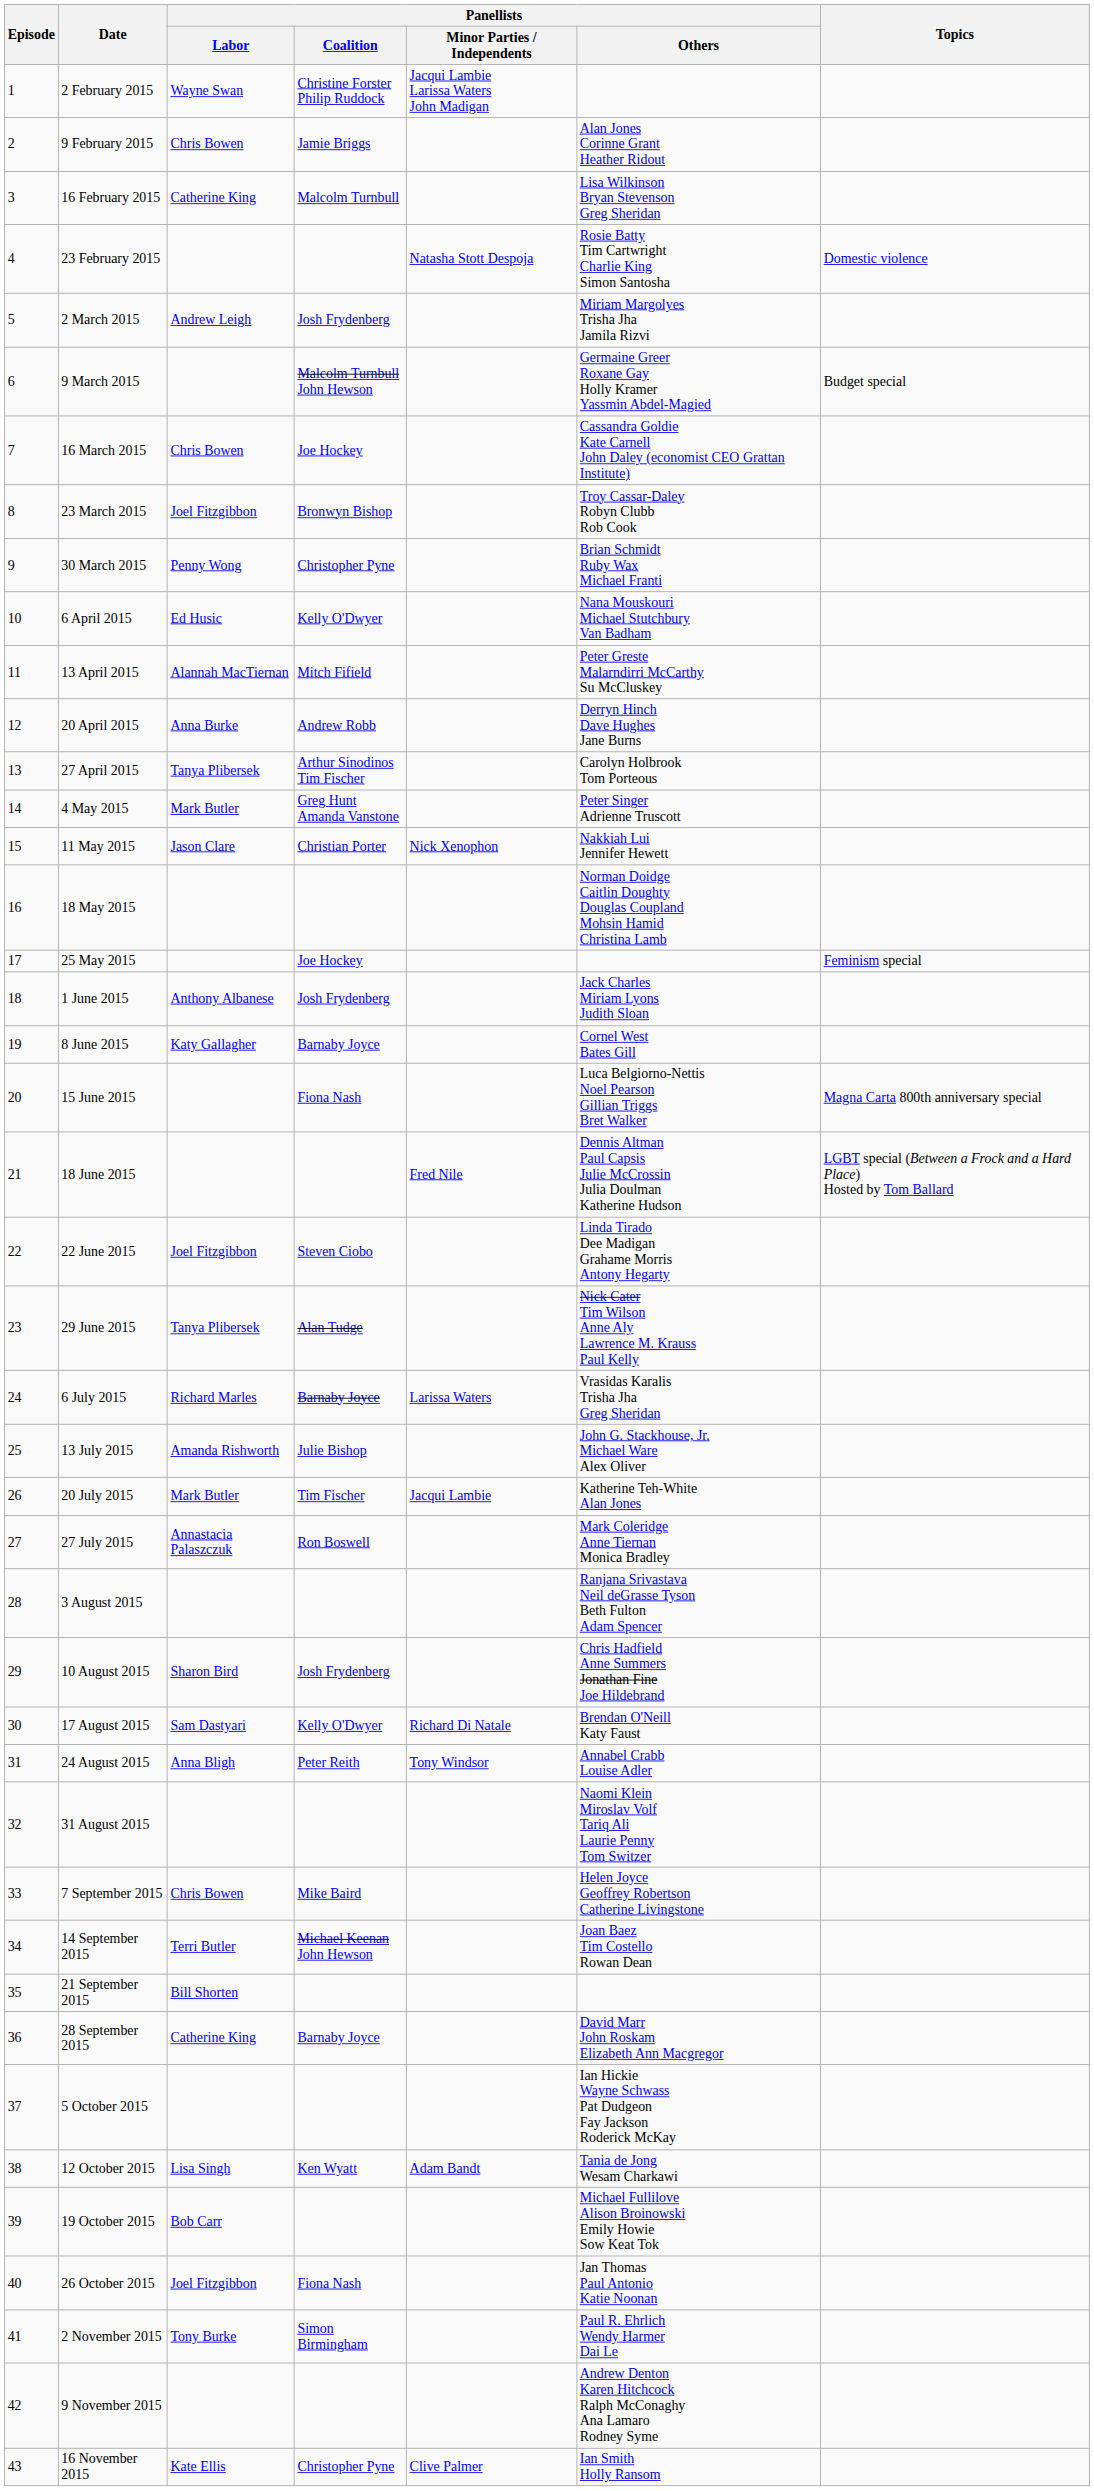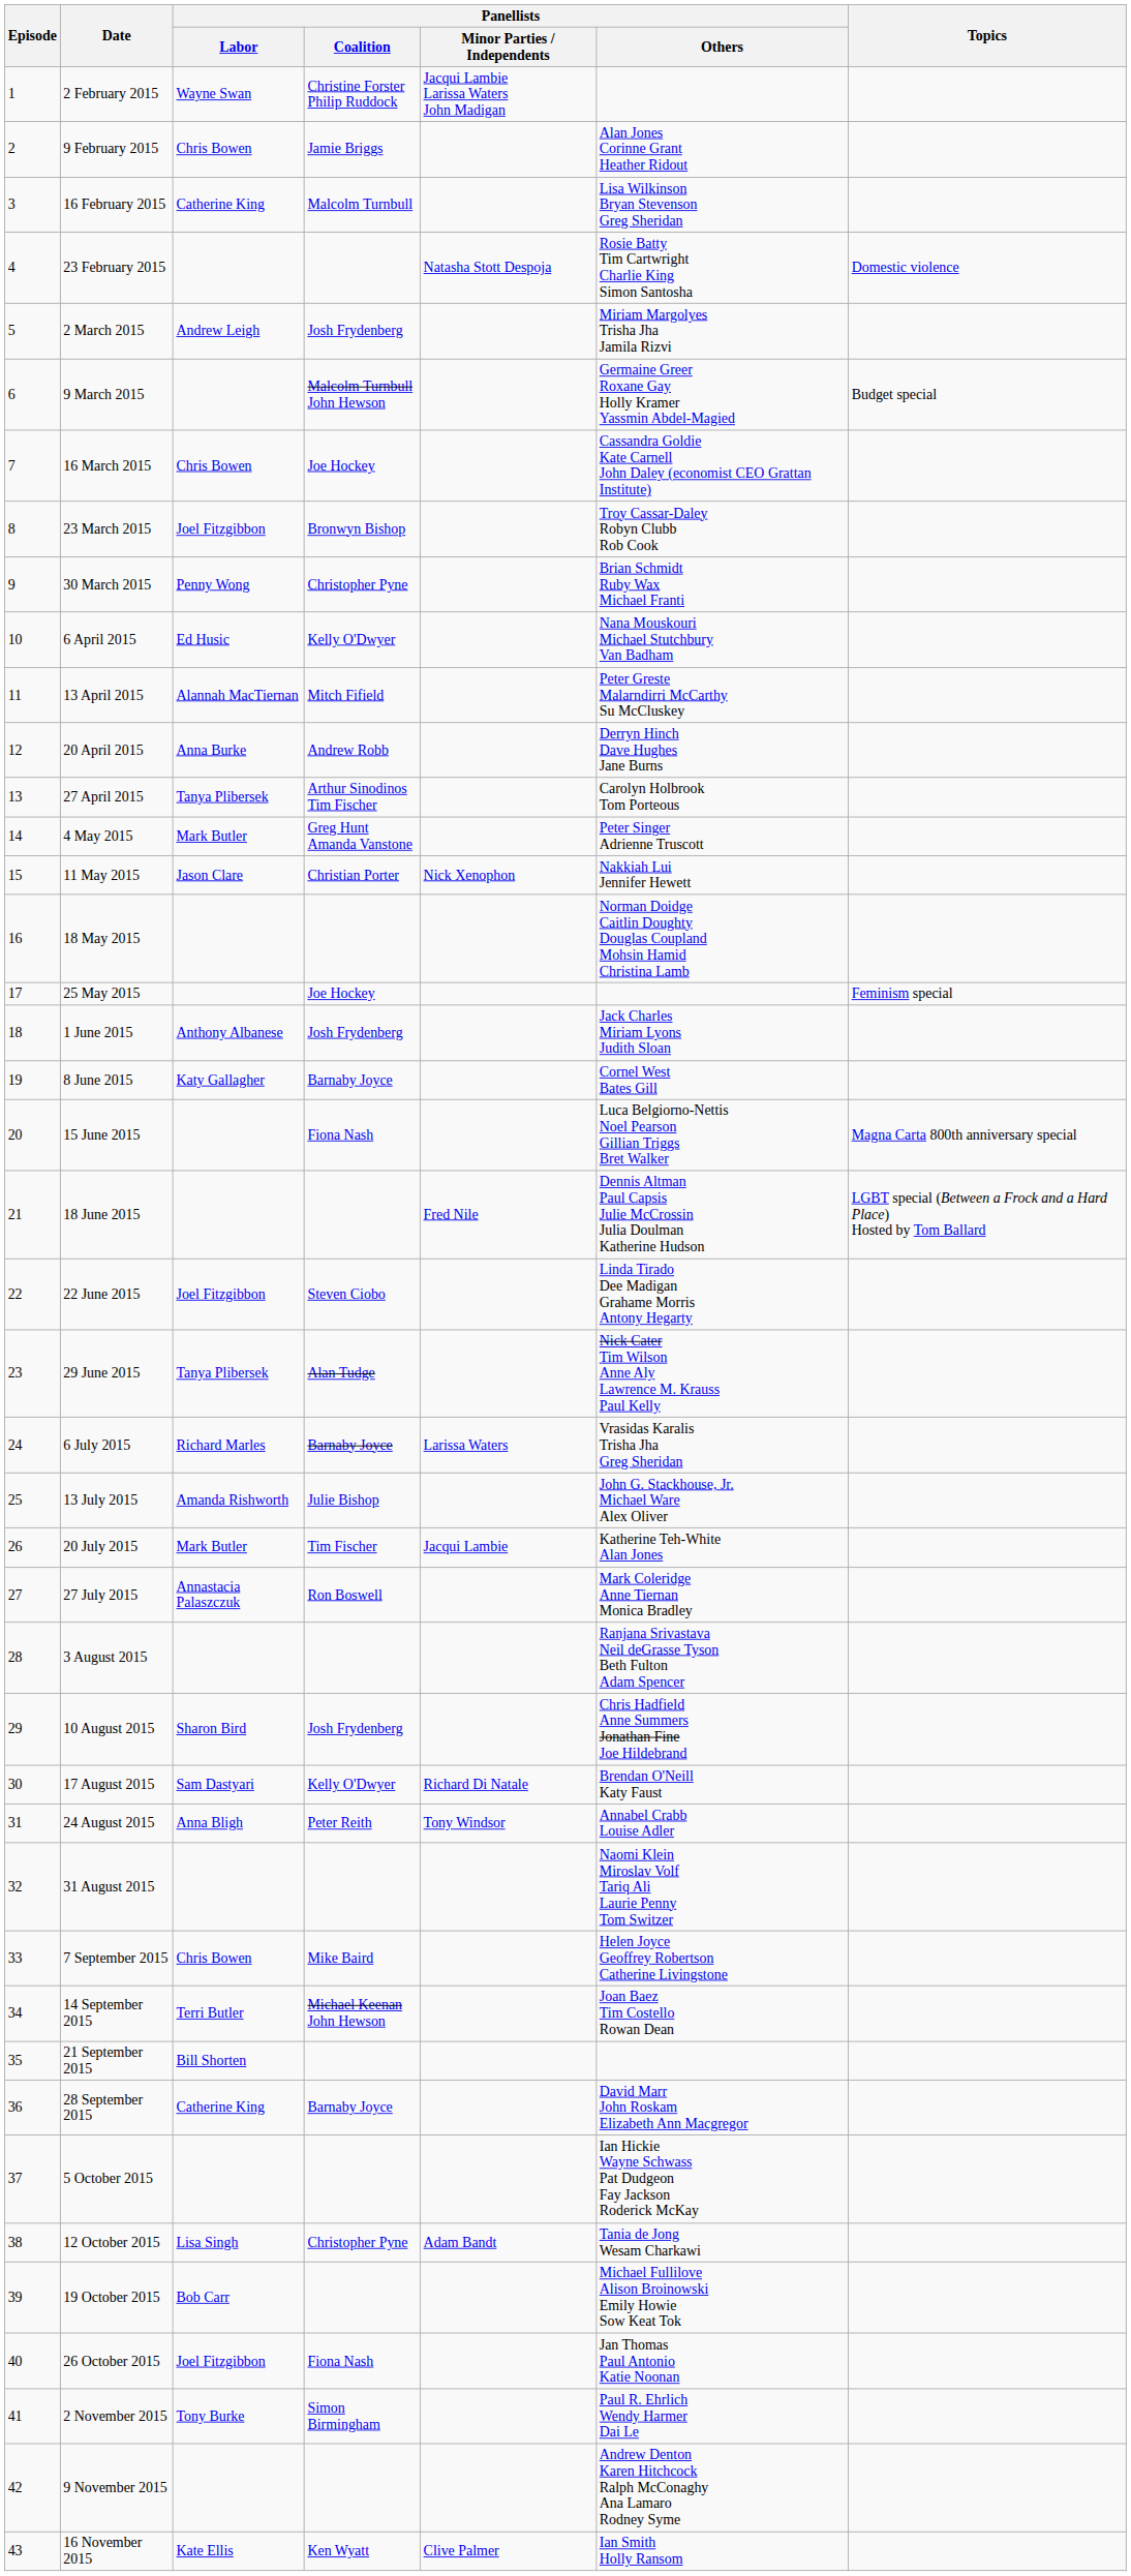 <table class="wikitable">
 <tr>
 <th rowspan="2">Episode</th>
 <th rowspan="2">Date</th>
 <th colspan="4">Panellists</th>
 <th rowspan="2">Topics</th>
 </tr>
 <tr>
 <th><a href='#'>Labor</a></th>
 <th><a href='#'>Coalition</a></th>
 <th>Minor Parties / Independents</th>
 <th>Others</th>
 </tr>
 <tr>
 <td>1</td>
 <td>2 February 2015</td>
 <td><a href='#'>Wayne Swan</a></td>
 <td><a href='#'>Christine Forster</a><br><a href='#'>Philip Ruddock</a></td>
 <td><a href='#'>Jacqui Lambie</a><br><a href='#'>Larissa Waters</a><br><a href='#'>John Madigan</a></td>
 <td></td>
 <td></td>
 </tr>
 <tr>
 <td>2</td>
 <td>9 February 2015</td>
 <td><a href='#'>Chris Bowen</a></td>
 <td><a href='#'>Jamie Briggs</a></td>
 <td></td>
 <td><a href='#'>Alan Jones</a><br><a href='#'>Corinne Grant</a><br><a href='#'>Heather Ridout</a></td>
 <td></td>
 </tr>
 <tr>
 <td>3</td>
 <td>16 February 2015</td>
 <td><a href='#'>Catherine King</a></td>
 <td><a href='#'>Malcolm Turnbull</a></td>
 <td></td>
 <td><a href='#'>Lisa Wilkinson</a><br><a href='#'>Bryan Stevenson</a><br><a href='#'>Greg Sheridan</a></td>
 <td></td>
 </tr>
 <tr>
 <td>4</td>
 <td>23 February 2015</td>
 <td></td>
 <td></td>
 <td><a href='#'>Natasha Stott Despoja</a></td>
 <td><a href='#'>Rosie Batty</a><br>Tim Cartwright<br><a href='#'>Charlie King</a><br>Simon Santosha</td>
 <td><a href='#'>Domestic violence</a></td>
 </tr>
 <tr>
 <td>5</td>
 <td>2 March 2015</td>
 <td><a href='#'>Andrew Leigh</a></td>
 <td><a href='#'>Josh Frydenberg</a></td>
 <td></td>
 <td><a href='#'>Miriam Margolyes</a><br>Trisha Jha<br>Jamila Rizvi</td>
 <td></td>
 </tr>
 <tr>
 <td>6</td>
 <td>9 March 2015</td>
 <td></td>
 <td><s><a href='#'>Malcolm Turnbull</a></s><br><a href='#'>John Hewson</a></td>
 <td></td>
 <td><a href='#'>Germaine Greer</a><br><a href='#'>Roxane Gay</a><br>Holly Kramer<br><a href='#'>Yassmin Abdel-Magied</a></td>
 <td>Budget special</td>
 </tr>
 <tr>
 <td>7</td>
 <td>16 March 2015</td>
 <td><a href='#'>Chris Bowen</a></td>
 <td><a href='#'>Joe Hockey</a></td>
 <td></td>
 <td><a href='#'>Cassandra Goldie</a><br><a href='#'>Kate Carnell</a><br><a href='#'>John Daley (economist CEO Grattan Institute)</a></td>
 <td></td>
 </tr>
 <tr>
 <td>8</td>
 <td>23 March 2015</td>
 <td><a href='#'>Joel Fitzgibbon</a></td>
 <td><a href='#'>Bronwyn Bishop</a></td>
 <td></td>
 <td><a href='#'>Troy Cassar-Daley</a><br>Robyn Clubb<br>Rob Cook</td>
 <td></td>
 </tr>
 <tr>
 <td>9</td>
 <td>30 March 2015</td>
 <td><a href='#'>Penny Wong</a></td>
 <td><a href='#'>Christopher Pyne</a></td>
 <td></td>
 <td><a href='#'>Brian Schmidt</a><br><a href='#'>Ruby Wax</a><br><a href='#'>Michael Franti</a></td>
 <td></td>
 </tr>
 <tr>
 <td>10</td>
 <td>6 April 2015</td>
 <td><a href='#'>Ed Husic</a></td>
 <td><a href='#'>Kelly O'Dwyer</a></td>
 <td></td>
 <td><a href='#'>Nana Mouskouri</a><br><a href='#'>Michael Stutchbury</a><br><a href='#'>Van Badham</a></td>
 <td></td>
 </tr>
 <tr>
 <td>11</td>
 <td>13 April 2015</td>
 <td><a href='#'>Alannah MacTiernan</a></td>
 <td><a href='#'>Mitch Fifield</a></td>
 <td></td>
 <td><a href='#'>Peter Greste</a><br><a href='#'>Malarndirri McCarthy</a><br>Su McCluskey</td>
 <td></td>
 </tr>
 <tr>
 <td>12</td>
 <td>20 April 2015</td>
 <td><a href='#'>Anna Burke</a></td>
 <td><a href='#'>Andrew Robb</a></td>
 <td></td>
 <td><a href='#'>Derryn Hinch</a><br><a href='#'>Dave Hughes</a><br>Jane Burns</td>
 <td></td>
 </tr>
 <tr>
 <td>13</td>
 <td>27 April 2015</td>
 <td><a href='#'>Tanya Plibersek</a></td>
 <td><a href='#'>Arthur Sinodinos</a><br><a href='#'>Tim Fischer</a></td>
 <td></td>
 <td>Carolyn Holbrook<br>Tom Porteous</td>
 <td></td>
 </tr>
 <tr>
 <td>14</td>
 <td>4 May 2015</td>
 <td><a href='#'>Mark Butler</a></td>
 <td><a href='#'>Greg Hunt</a><br><a href='#'>Amanda Vanstone</a></td>
 <td></td>
 <td><a href='#'>Peter Singer</a><br>Adrienne Truscott</td>
 <td></td>
 </tr>
 <tr>
 <td>15</td>
 <td>11 May 2015</td>
 <td><a href='#'>Jason Clare</a></td>
 <td><a href='#'>Christian Porter</a></td>
 <td><a href='#'>Nick Xenophon</a></td>
 <td><a href='#'>Nakkiah Lui</a><br>Jennifer Hewett</td>
 <td></td>
 </tr>
 <tr>
 <td>16</td>
 <td>18 May 2015</td>
 <td></td>
 <td></td>
 <td></td>
 <td><a href='#'>Norman Doidge</a><br><a href='#'>Caitlin Doughty</a><br><a href='#'>Douglas Coupland</a><br><a href='#'>Mohsin Hamid</a><br><a href='#'>Christina Lamb</a></td>
 <td></td>
 </tr>
 <tr>
 <td>17</td>
 <td>25 May 2015</td>
 <td></td>
 <td><a href='#'>Joe Hockey</a></td>
 <td></td>
 <td></td>
 <td><a href='#'>Feminism</a> special</td>
 </tr>
 <tr>
 <td>18</td>
 <td>1 June 2015</td>
 <td><a href='#'>Anthony Albanese</a></td>
 <td><a href='#'>Josh Frydenberg</a></td>
 <td></td>
 <td><a href='#'>Jack Charles</a><br><a href='#'>Miriam Lyons</a><br><a href='#'>Judith Sloan</a></td>
 <td></td>
 </tr>
 <tr>
 <td>19</td>
 <td>8 June 2015</td>
 <td><a href='#'>Katy Gallagher</a></td>
 <td><a href='#'>Barnaby Joyce</a></td>
 <td></td>
 <td><a href='#'>Cornel West</a><br><a href='#'>Bates Gill</a></td>
 <td></td>
 </tr>
 <tr>
 <td>20</td>
 <td>15 June 2015</td>
 <td></td>
 <td><a href='#'>Fiona Nash</a></td>
 <td></td>
 <td>Luca Belgiorno-Nettis<br><a href='#'>Noel Pearson</a><br><a href='#'>Gillian Triggs</a><br><a href='#'>Bret Walker</a></td>
 <td><a href='#'>Magna Carta</a> 800th anniversary special</td>
 </tr>
 <tr>
 <td>21</td>
 <td>18 June 2015</td>
 <td></td>
 <td></td>
 <td><a href='#'>Fred Nile</a></td>
 <td><a href='#'>Dennis Altman</a><br><a href='#'>Paul Capsis</a><br><a href='#'>Julie McCrossin</a><br>Julia Doulman<br>Katherine Hudson</td>
 <td><a href='#'>LGBT</a> special (<em>Between a Frock and a Hard Place</em>)<br>Hosted by <a href='#'>Tom Ballard</a></td>
 </tr>
 <tr>
 <td>22</td>
 <td>22 June 2015</td>
 <td><a href='#'>Joel Fitzgibbon</a></td>
 <td><a href='#'>Steven Ciobo</a></td>
 <td></td>
 <td><a href='#'>Linda Tirado</a><br>Dee Madigan<br>Grahame Morris<br><a href='#'>Antony Hegarty</a></td>
 <td></td>
 </tr>
 <tr>
 <td>23</td>
 <td>29 June 2015</td>
 <td><a href='#'>Tanya Plibersek</a></td>
 <td><s><a href='#'>Alan Tudge</a></s></td>
 <td></td>
 <td><s><a href='#'>Nick Cater</a></s><br><a href='#'>Tim Wilson</a><br><a href='#'>Anne Aly</a><br><a href='#'>Lawrence M. Krauss</a><br><a href='#'>Paul Kelly</a></td>
 <td></td>
 </tr>
 <tr>
 <td>24</td>
 <td>6 July 2015</td>
 <td><a href='#'>Richard Marles</a></td>
 <td><s><a href='#'>Barnaby Joyce</a></s></td>
 <td><a href='#'>Larissa Waters</a></td>
 <td>Vrasidas Karalis<br>Trisha Jha<br><a href='#'>Greg Sheridan</a></td>
 <td></td>
 </tr>
 <tr>
 <td>25</td>
 <td>13 July 2015</td>
 <td><a href='#'>Amanda Rishworth</a></td>
 <td><a href='#'>Julie Bishop</a></td>
 <td></td>
 <td><a href='#'>John G. Stackhouse, Jr.</a><br><a href='#'>Michael Ware</a><br>Alex Oliver</td>
 <td></td>
 </tr>
 <tr>
 <td>26</td>
 <td>20 July 2015</td>
 <td><a href='#'>Mark Butler</a></td>
 <td><a href='#'>Tim Fischer</a></td>
 <td><a href='#'>Jacqui Lambie</a></td>
 <td>Katherine Teh-White<br><a href='#'>Alan Jones</a></td>
 <td></td>
 </tr>
 <tr>
 <td>27</td>
 <td>27 July 2015</td>
 <td><a href='#'>Annastacia Palaszczuk</a></td>
 <td><a href='#'>Ron Boswell</a></td>
 <td></td>
 <td><a href='#'>Mark Coleridge</a><br><a href='#'>Anne Tiernan</a><br>Monica Bradley</td>
 <td></td>
 </tr>
 <tr>
 <td>28</td>
 <td>3 August 2015</td>
 <td></td>
 <td></td>
 <td></td>
 <td><a href='#'>Ranjana Srivastava</a><br><a href='#'>Neil deGrasse Tyson</a><br>Beth Fulton<br><a href='#'>Adam Spencer</a></td>
 <td></td>
 </tr>
 <tr>
 <td>29</td>
 <td>10 August 2015</td>
 <td><a href='#'>Sharon Bird</a></td>
 <td><a href='#'>Josh Frydenberg</a></td>
 <td></td>
 <td><a href='#'>Chris Hadfield</a><br><a href='#'>Anne Summers</a><br><s>Jonathan Fine</s><br><a href='#'>Joe Hildebrand</a></td>
 <td></td>
 </tr>
 <tr>
 <td>30</td>
 <td>17 August 2015</td>
 <td><a href='#'>Sam Dastyari</a></td>
 <td><a href='#'>Kelly O'Dwyer</a></td>
 <td><a href='#'>Richard Di Natale</a></td>
 <td><a href='#'>Brendan O'Neill</a><br>Katy Faust</td>
 <td></td>
 </tr>
 <tr>
 <td>31</td>
 <td>24 August 2015</td>
 <td><a href='#'>Anna Bligh</a></td>
 <td><a href='#'>Peter Reith</a></td>
 <td><a href='#'>Tony Windsor</a></td>
 <td><a href='#'>Annabel Crabb</a><br><a href='#'>Louise Adler</a></td>
 <td></td>
 </tr>
 <tr>
 <td>32</td>
 <td>31 August 2015</td>
 <td></td>
 <td></td>
 <td></td>
 <td><a href='#'>Naomi Klein</a><br><a href='#'>Miroslav Volf</a><br><a href='#'>Tariq Ali</a><br><a href='#'>Laurie Penny</a><br><a href='#'>Tom Switzer</a></td>
 <td></td>
 </tr>
 <tr>
 <td>33</td>
 <td>7 September 2015</td>
 <td><a href='#'>Chris Bowen</a></td>
 <td><a href='#'>Mike Baird</a></td>
 <td></td>
 <td><a href='#'>Helen Joyce</a><br><a href='#'>Geoffrey Robertson</a><br><a href='#'>Catherine Livingstone</a></td>
 <td></td>
 </tr>
 <tr>
 <td>34</td>
 <td>14 September 2015</td>
 <td><a href='#'>Terri Butler</a></td>
 <td><s><a href='#'>Michael Keenan</a></s><br><a href='#'>John Hewson</a></td>
 <td></td>
 <td><a href='#'>Joan Baez</a><br><a href='#'>Tim Costello</a><br>Rowan Dean</td>
 <td></td>
 </tr>
 <tr>
 <td>35</td>
 <td>21 September 2015</td>
 <td><a href='#'>Bill Shorten</a></td>
 <td></td>
 <td></td>
 <td></td>
 <td></td>
 </tr>
 <tr>
 <td>36</td>
 <td>28 September 2015</td>
 <td><a href='#'>Catherine King</a></td>
 <td><a href='#'>Barnaby Joyce</a></td>
 <td></td>
 <td><a href='#'>David Marr</a><br><a href='#'>John Roskam</a><br><a href='#'>Elizabeth Ann Macgregor</a></td>
 <td></td>
 </tr>
 <tr>
 <td>37</td>
 <td>5 October 2015</td>
 <td></td>
 <td></td>
 <td></td>
 <td>Ian Hickie<br><a href='#'>Wayne Schwass</a><br>Pat Dudgeon<br>Fay Jackson<br>Roderick McKay</td>
 <td></td>
 </tr>
 <tr>
 <td>38</td>
 <td>12 October 2015</td>
 <td><a href='#'>Lisa Singh</a></td>
-<td><a href='#'>Ken Wyatt</a></td>
+<td><a href='#'>Christopher Pyne</a></td>
 <td><a href='#'>Adam Bandt</a></td>
 <td><a href='#'>Tania de Jong</a><br>Wesam Charkawi</td>
 <td></td>
 </tr>
 <tr>
 <td>39</td>
 <td>19 October 2015</td>
 <td><a href='#'>Bob Carr</a></td>
 <td></td>
 <td></td>
 <td><a href='#'>Michael Fullilove</a><br><a href='#'>Alison Broinowski</a><br>Emily Howie<br>Sow Keat Tok</td>
 <td></td>
 </tr>
 <tr>
 <td>40</td>
 <td>26 October 2015</td>
 <td><a href='#'>Joel Fitzgibbon</a></td>
 <td><a href='#'>Fiona Nash</a></td>
 <td></td>
 <td>Jan Thomas<br><a href='#'>Paul Antonio</a><br><a href='#'>Katie Noonan</a></td>
 <td></td>
 </tr>
 <tr>
 <td>41</td>
 <td>2 November 2015</td>
 <td><a href='#'>Tony Burke</a></td>
 <td><a href='#'>Simon Birmingham</a></td>
 <td></td>
 <td><a href='#'>Paul R. Ehrlich</a><br><a href='#'>Wendy Harmer</a><br><a href='#'>Dai Le</a></td>
 <td></td>
 </tr>
 <tr>
 <td>42</td>
 <td>9 November 2015</td>
 <td></td>
 <td></td>
 <td></td>
 <td><a href='#'>Andrew Denton</a><br><a href='#'>Karen Hitchcock</a><br>Ralph McConaghy<br>Ana Lamaro<br>Rodney Syme</td>
 <td></td>
 </tr>
 <tr>
 <td>43</td>
 <td>16 November 2015</td>
 <td><a href='#'>Kate Ellis</a></td>
-<td><a href='#'>Christopher Pyne</a></td>
+<td><a href='#'>Ken Wyatt</a></td>
 <td><a href='#'>Clive Palmer</a></td>
 <td><a href='#'>Ian Smith</a><br><a href='#'>Holly Ransom</a></td>
 <td></td>
 </tr>
 </table>
